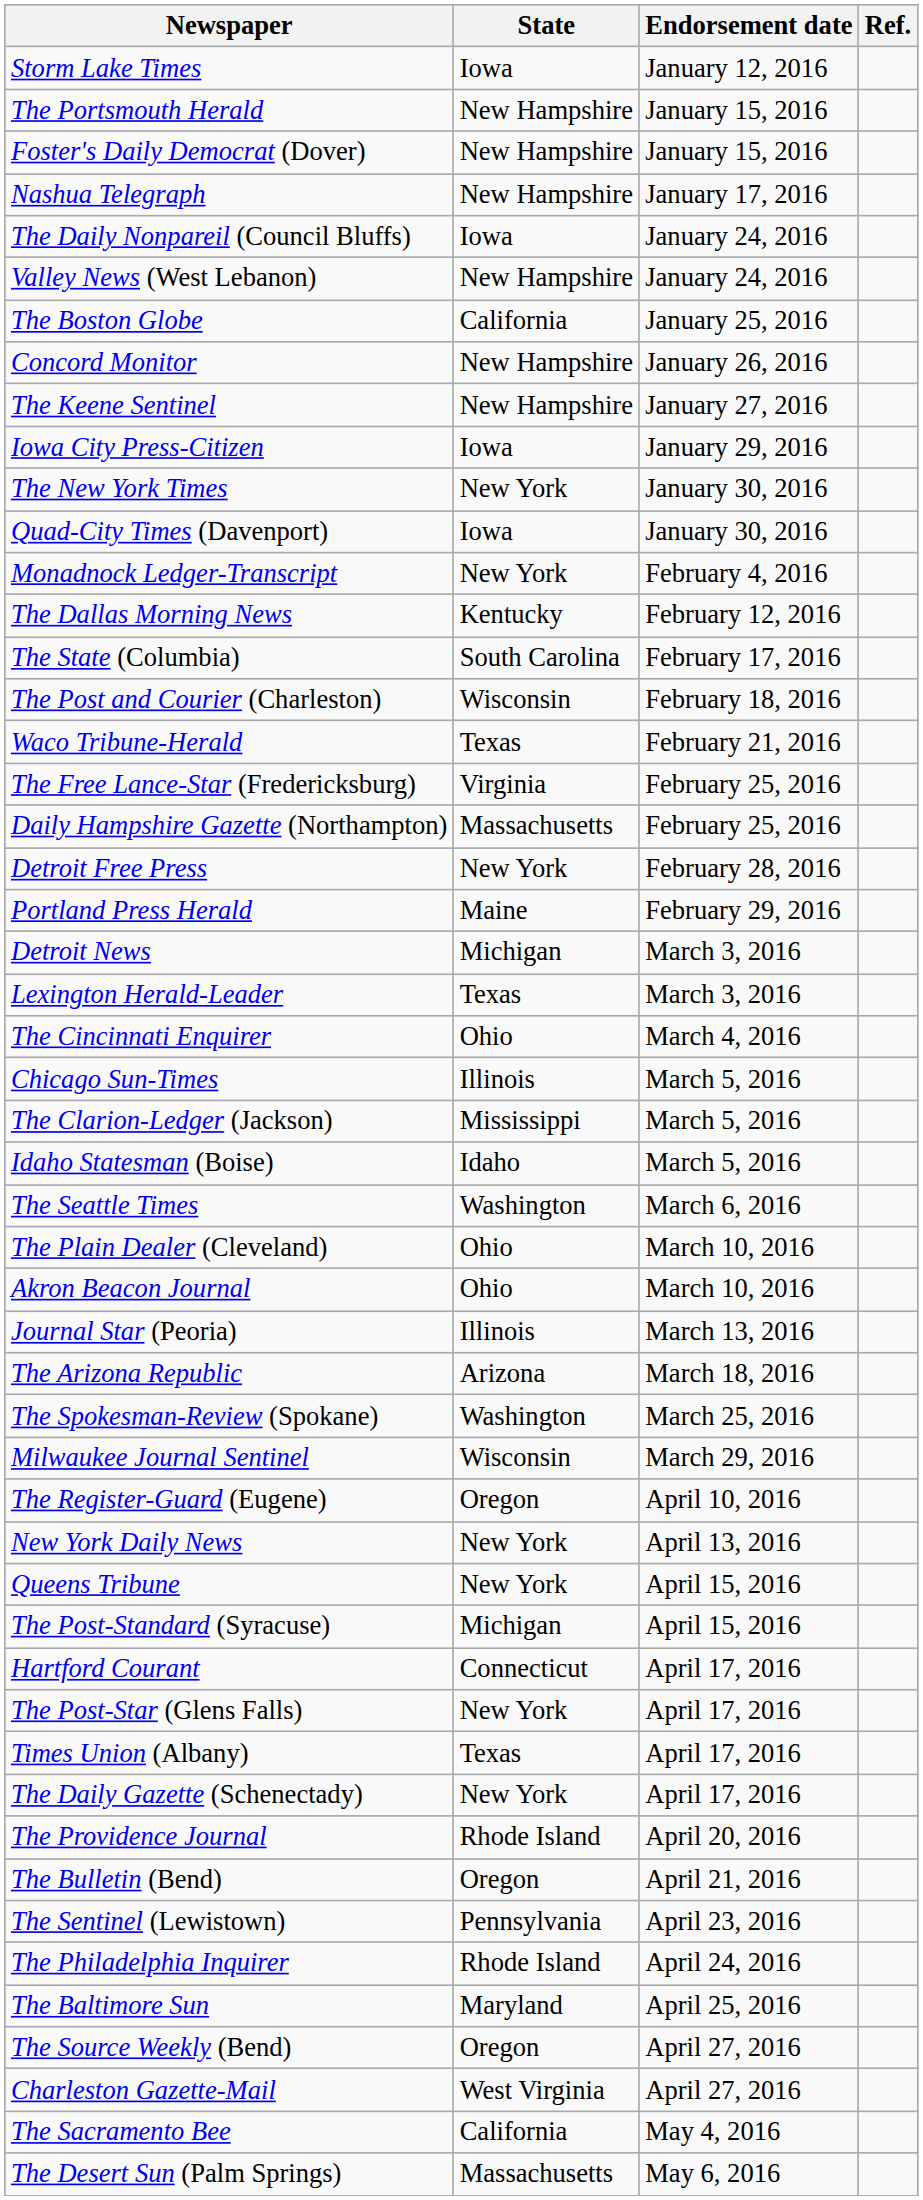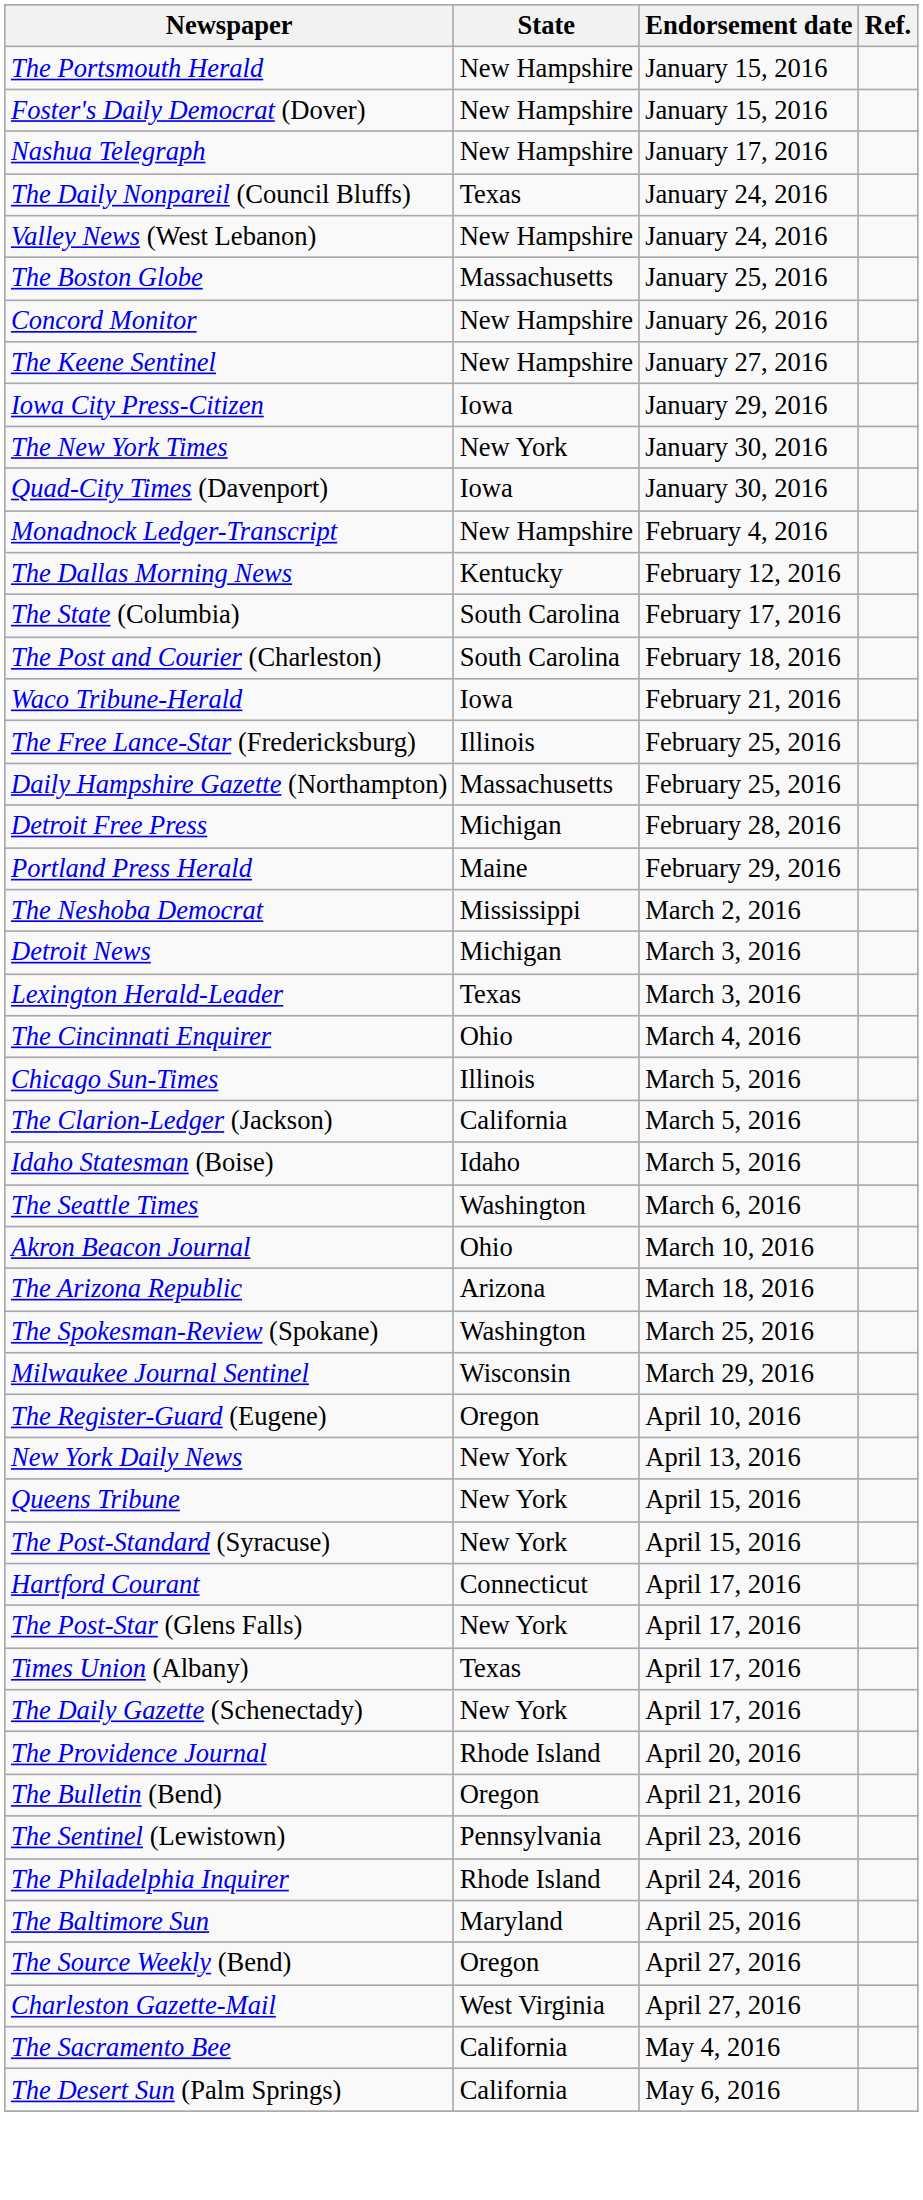 <table class="wikitable sortable">
 <tr valign=bottom>
 <th>Newspaper</th>
 <th>State</th>
 <th>Endorsement date</th>
 <th>Ref.</th>
-</tr>
-<tr>
-<td><em><a href='#'>Storm Lake Times</a></em></td>
-<td>Iowa</td>
-<td>January 12, 2016</td>
-<td></td>
 </tr>
 <tr>
 <td><em><a href='#'>The Portsmouth Herald</a></em></td>
 <td>New Hampshire</td>
 <td>January 15, 2016</td>
 <td></td>
 </tr>
 <tr>
 <td><em><a href='#'>Foster's Daily Democrat</a></em> (Dover)</td>
 <td>New Hampshire</td>
 <td>January 15, 2016</td>
 <td></td>
 </tr>
 <tr>
 <td><em><a href='#'>Nashua Telegraph</a></em></td>
 <td>New Hampshire</td>
 <td>January 17, 2016</td>
 <td></td>
 </tr>
 <tr>
 <td><em><a href='#'>The Daily Nonpareil</a></em> (Council Bluffs)</td>
-<td>Iowa</td>
+<td>Texas</td>
 <td>January 24, 2016</td>
 <td></td>
 </tr>
 <tr>
 <td><em><a href='#'>Valley News</a></em> (West Lebanon)</td>
 <td>New Hampshire</td>
 <td>January 24, 2016</td>
 <td></td>
 </tr>
 <tr>
 <td><em><a href='#'>The Boston Globe</a></em></td>
-<td>California</td>
+<td>Massachusetts</td>
 <td>January 25, 2016</td>
 <td></td>
 </tr>
 <tr>
 <td><em><a href='#'>Concord Monitor</a></em></td>
 <td>New Hampshire</td>
 <td>January 26, 2016</td>
 <td></td>
 </tr>
 <tr>
 <td><em><a href='#'>The Keene Sentinel</a></em></td>
 <td>New Hampshire</td>
 <td>January 27, 2016</td>
 <td></td>
 </tr>
 <tr>
 <td><em><a href='#'>Iowa City Press-Citizen</a></em></td>
 <td>Iowa</td>
 <td>January 29, 2016</td>
 <td></td>
 </tr>
 <tr>
 <td><em><a href='#'>The New York Times</a></em></td>
 <td>New York</td>
 <td>January 30, 2016</td>
 <td></td>
 </tr>
 <tr>
 <td><em><a href='#'>Quad-City Times</a></em> (Davenport)</td>
 <td>Iowa</td>
 <td>January 30, 2016</td>
 <td></td>
 </tr>
 <tr>
 <td><em><a href='#'>Monadnock Ledger-Transcript</a></em></td>
-<td>New York</td>
+<td>New Hampshire</td>
 <td>February 4, 2016</td>
 <td></td>
 </tr>
 <tr>
 <td><em><a href='#'>The Dallas Morning News</a></em></td>
 <td>Kentucky</td>
 <td>February 12, 2016</td>
 <td></td>
 </tr>
 <tr>
 <td><em><a href='#'>The State</a></em> (Columbia)</td>
 <td>South Carolina</td>
 <td>February 17, 2016</td>
 <td></td>
 </tr>
 <tr>
 <td><em><a href='#'>The Post and Courier</a></em> (Charleston)</td>
-<td>Wisconsin</td>
+<td>South Carolina</td>
 <td>February 18, 2016</td>
 <td></td>
 </tr>
 <tr>
 <td><em><a href='#'>Waco Tribune-Herald</a></em></td>
-<td>Texas</td>
+<td>Iowa</td>
 <td>February 21, 2016</td>
 <td></td>
 </tr>
 <tr>
 <td><em><a href='#'>The Free Lance-Star</a></em> (Fredericksburg)</td>
-<td>Virginia</td>
+<td>Illinois</td>
 <td>February 25, 2016</td>
 <td></td>
 </tr>
 <tr>
 <td><em><a href='#'>Daily Hampshire Gazette</a></em> (Northampton)</td>
 <td>Massachusetts</td>
 <td>February 25, 2016</td>
 <td></td>
 </tr>
 <tr>
 <td><em><a href='#'>Detroit Free Press</a></em></td>
-<td>New York</td>
+<td>Michigan</td>
 <td>February 28, 2016</td>
 <td></td>
 </tr>
 <tr>
 <td><em><a href='#'>Portland Press Herald</a></em></td>
 <td>Maine</td>
 <td>February 29, 2016</td>
+<td></td>
+</tr>
+<tr>
+<td><em><a href='#'>The Neshoba Democrat</a></em></td>
+<td>Mississippi</td>
+<td>March 2, 2016</td>
 <td></td>
 </tr>
 <tr>
 <td><em><a href='#'>Detroit News</a></em></td>
 <td>Michigan</td>
 <td>March 3, 2016</td>
 <td></td>
 </tr>
 <tr>
 <td><em><a href='#'>Lexington Herald-Leader</a></em></td>
 <td>Texas</td>
 <td>March 3, 2016</td>
 <td></td>
 </tr>
 <tr>
 <td><em><a href='#'>The Cincinnati Enquirer</a></em></td>
 <td>Ohio</td>
 <td>March 4, 2016</td>
 <td></td>
 </tr>
 <tr>
 <td><em><a href='#'>Chicago Sun-Times</a></em></td>
 <td>Illinois</td>
 <td>March 5, 2016</td>
 <td></td>
 </tr>
 <tr>
 <td><em><a href='#'>The Clarion-Ledger</a></em> (Jackson)</td>
-<td>Mississippi</td>
+<td>California</td>
 <td>March 5, 2016</td>
 <td></td>
 </tr>
 <tr>
 <td><em><a href='#'>Idaho Statesman</a></em> (Boise)</td>
 <td>Idaho</td>
 <td>March 5, 2016</td>
 <td></td>
 </tr>
 <tr>
 <td><em><a href='#'>The Seattle Times</a></em></td>
 <td>Washington</td>
 <td>March 6, 2016</td>
 <td></td>
 </tr>
 <tr>
-<td><em><a href='#'>The Plain Dealer</a></em> (Cleveland)</td>
-<td>Ohio</td>
-<td>March 10, 2016</td>
-<td></td>
-</tr>
-<tr>
 <td><em><a href='#'>Akron Beacon Journal</a></em></td>
 <td>Ohio</td>
 <td>March 10, 2016</td>
-<td></td>
-</tr>
-<tr>
-<td><em><a href='#'>Journal Star</a></em> (Peoria)</td>
-<td>Illinois</td>
-<td>March 13, 2016</td>
 <td></td>
 </tr>
 <tr>
 <td><em><a href='#'>The Arizona Republic</a></em></td>
 <td>Arizona</td>
 <td>March 18, 2016</td>
 <td></td>
 </tr>
 <tr>
 <td><em><a href='#'>The Spokesman-Review</a></em> (Spokane)</td>
 <td>Washington</td>
 <td>March 25, 2016</td>
 <td></td>
 </tr>
 <tr>
 <td><em><a href='#'>Milwaukee Journal Sentinel</a></em></td>
 <td>Wisconsin</td>
 <td>March 29, 2016</td>
 <td></td>
 </tr>
 <tr>
 <td><em><a href='#'>The Register-Guard</a></em> (Eugene)</td>
 <td>Oregon</td>
 <td>April 10, 2016</td>
 <td></td>
 </tr>
 <tr>
 <td><em><a href='#'>New York Daily News</a></em></td>
 <td>New York</td>
 <td>April 13, 2016</td>
 <td></td>
 </tr>
 <tr>
 <td><em><a href='#'>Queens Tribune</a></em></td>
 <td>New York</td>
 <td>April 15, 2016</td>
 <td></td>
 </tr>
 <tr>
 <td><em><a href='#'>The Post-Standard</a></em> (Syracuse)</td>
-<td>Michigan</td>
+<td>New York</td>
 <td>April 15, 2016</td>
 <td></td>
 </tr>
 <tr>
 <td><em><a href='#'>Hartford Courant</a></em></td>
 <td>Connecticut</td>
 <td>April 17, 2016</td>
 <td></td>
 </tr>
 <tr>
 <td><em><a href='#'>The Post-Star</a></em> (Glens Falls)</td>
 <td>New York</td>
 <td>April 17, 2016</td>
 <td></td>
 </tr>
 <tr>
 <td><em><a href='#'>Times Union</a></em> (Albany)</td>
 <td>Texas</td>
 <td>April 17, 2016</td>
 <td></td>
 </tr>
 <tr>
 <td><em><a href='#'>The Daily Gazette</a></em> (Schenectady)</td>
 <td>New York</td>
 <td>April 17, 2016</td>
 <td></td>
 </tr>
 <tr>
 <td><em><a href='#'>The Providence Journal</a></em></td>
 <td>Rhode Island</td>
 <td>April 20, 2016</td>
 <td></td>
 </tr>
 <tr>
 <td><em><a href='#'>The Bulletin</a></em> (Bend)</td>
 <td>Oregon</td>
 <td>April 21, 2016</td>
 <td></td>
 </tr>
 <tr>
 <td><em><a href='#'>The Sentinel</a></em> (Lewistown)</td>
 <td>Pennsylvania</td>
 <td>April 23, 2016</td>
 <td></td>
 </tr>
 <tr>
 <td><em><a href='#'>The Philadelphia Inquirer</a></em></td>
 <td>Rhode Island</td>
 <td>April 24, 2016</td>
 <td></td>
 </tr>
 <tr>
 <td><em><a href='#'>The Baltimore Sun</a></em></td>
 <td>Maryland</td>
 <td>April 25, 2016</td>
 <td></td>
 </tr>
 <tr>
 <td><em><a href='#'>The Source Weekly</a></em> (Bend)</td>
 <td>Oregon</td>
 <td>April 27, 2016</td>
 <td></td>
 </tr>
 <tr>
 <td><em><a href='#'>Charleston Gazette-Mail</a></em></td>
 <td>West Virginia</td>
 <td>April 27, 2016</td>
 <td></td>
 </tr>
 <tr>
 <td><em><a href='#'>The Sacramento Bee</a></em></td>
 <td>California</td>
 <td>May 4, 2016</td>
 <td></td>
 </tr>
 <tr>
 <td><em><a href='#'>The Desert Sun</a></em> (Palm Springs)</td>
-<td>Massachusetts</td>
+<td>California</td>
 <td>May 6, 2016</td>
 <td></td>
 </tr>
 <tr>
 </tr>
 </table>
